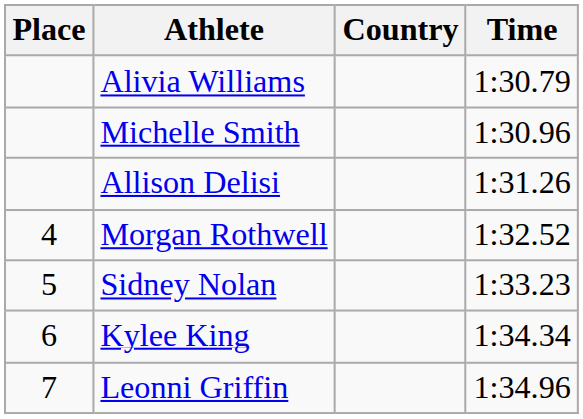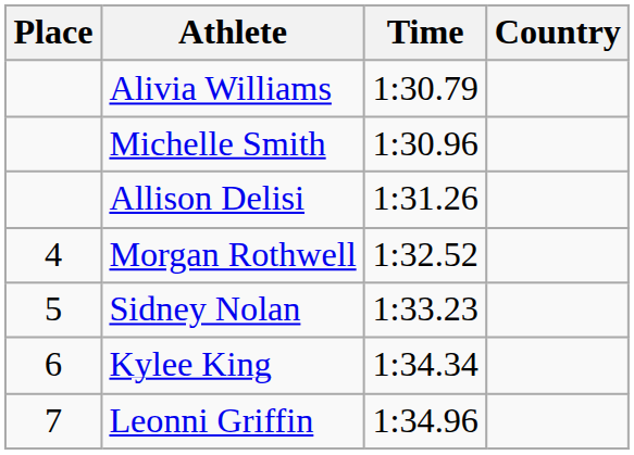 <table class="wikitable">
 <tr>
 <th>Place</th>
 <th>Athlete</th>
+<th>Time</th>
 <th>Country</th>
-<th>Time</th>
 </tr>
 <tr>
 <td align=center></td>
 <td><a href='#'>Alivia Williams</a></td>
+<td>1:30.79</td>
 <td></td>
-<td>1:30.79</td>
 </tr>
 <tr>
 <td align=center></td>
 <td><a href='#'>Michelle Smith</a></td>
+<td>1:30.96</td>
 <td></td>
-<td>1:30.96</td>
 </tr>
 <tr>
 <td align=center></td>
 <td><a href='#'>Allison Delisi</a></td>
+<td>1:31.26</td>
 <td></td>
-<td>1:31.26</td>
 </tr>
 <tr>
 <td align=center>4</td>
 <td><a href='#'>Morgan Rothwell</a></td>
+<td>1:32.52</td>
 <td></td>
-<td>1:32.52</td>
 </tr>
 <tr>
 <td align=center>5</td>
 <td><a href='#'>Sidney Nolan</a></td>
+<td>1:33.23</td>
 <td></td>
-<td>1:33.23</td>
 </tr>
 <tr>
 <td align=center>6</td>
 <td><a href='#'>Kylee King</a></td>
+<td>1:34.34</td>
 <td></td>
-<td>1:34.34</td>
 </tr>
 <tr>
 <td align=center>7</td>
 <td><a href='#'>Leonni Griffin</a></td>
+<td>1:34.96</td>
 <td></td>
-<td>1:34.96</td>
 </tr>
 </table>
